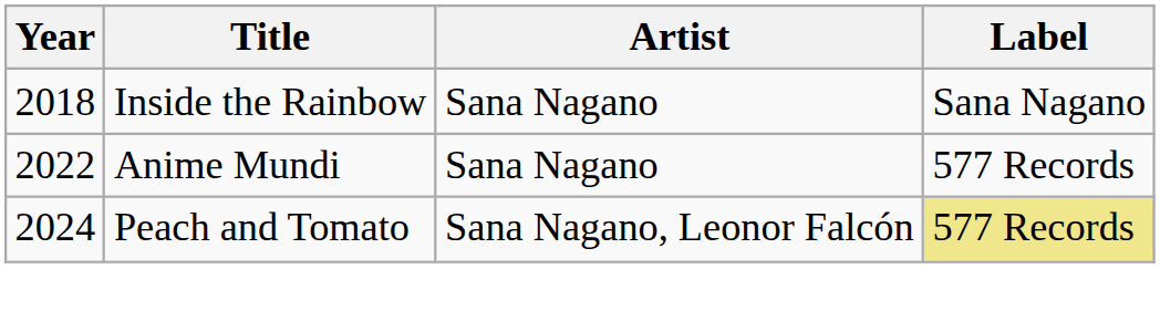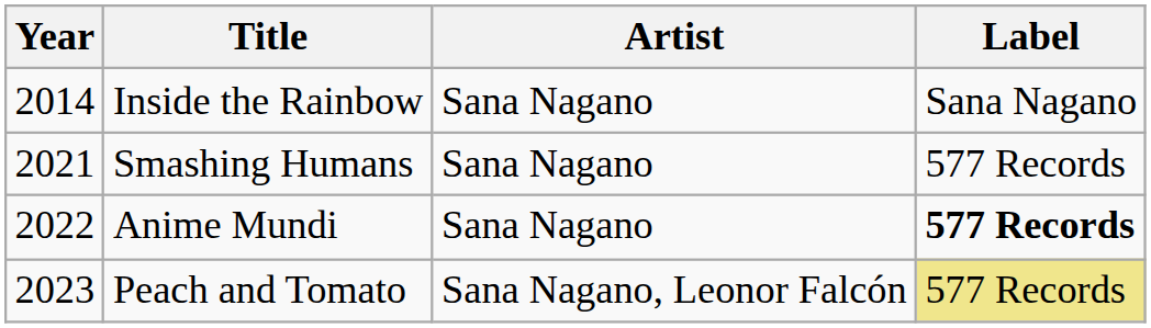 <table class="wikitable">
 <tr>
 <th>Year</th>
 <th>Title</th>
 <th>Artist</th>
 <th>Label</th>
 </tr>
 <tr>
-<td>2018</td>
+<td>2014</td>
 <td>Inside the Rainbow</td>
 <td>Sana Nagano</td>
 <td>Sana Nagano</td>
 </tr>
 <tr>
-<td>2022</td>
-<td>Anime Mundi</td>
+<td>2021</td>
+<td>Smashing Humans</td>
 <td>Sana Nagano</td>
 <td>577 Records</td>
 </tr>
 <tr>
-<td>2024</td>
+<td>2022</td>
+<td>Anime Mundi</td>
+<td>Sana Nagano</td>
+<td><strong>577 Records</strong></td>
+</tr>
+<tr>
+<td>2023</td>
 <td>Peach and Tomato</td>
 <td>Sana Nagano, Leonor Falcón</td>
 <td style="background: khaki;">577 Records</td>
 </tr>
 </table>
